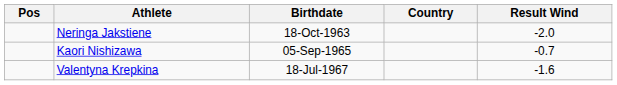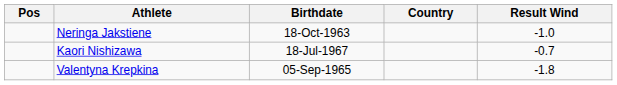 <table class="wikitable"  style="text-align:center; width:65%;">
 <tr>
 <th>Pos</th>
 <th>Athlete</th>
 <th>Birthdate</th>
 <th>Country</th>
 <th>Result Wind</th>
 </tr>
 <tr>
 <td align=center></td>
 <td align=left><a href='#'>Neringa Jakstiene</a></td>
 <td>18-Oct-1963</td>
 <td align=left></td>
-<td> -2.0</td>
+<td> -1.0</td>
 </tr>
 <tr>
 <td align=center></td>
 <td align=left><a href='#'>Kaori Nishizawa</a></td>
-<td>05-Sep-1965</td>
+<td>18-Jul-1967</td>
 <td align=left></td>
 <td> -0.7</td>
 </tr>
 <tr>
 <td align=center></td>
 <td align=left><a href='#'>Valentyna Krepkina</a></td>
-<td>18-Jul-1967</td>
+<td>05-Sep-1965</td>
 <td align=left></td>
-<td> -1.6</td>
+<td> -1.8</td>
 </tr>
 </table>
